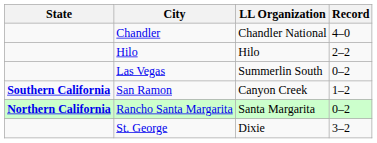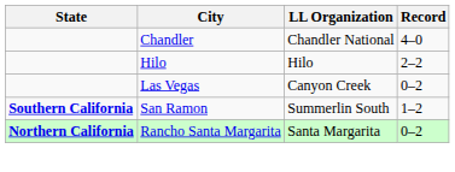 <table class="wikitable">
 <tr>
 <th>State</th>
 <th>City</th>
 <th>LL Organization</th>
 <th>Record</th>
 </tr>
 <tr>
 <td><strong></strong></td>
 <td><a href='#'>Chandler</a></td>
 <td>Chandler National</td>
 <td>4–0</td>
 </tr>
 <tr>
 <td><strong></strong></td>
 <td><a href='#'>Hilo</a></td>
 <td>Hilo</td>
 <td>2–2</td>
 </tr>
 <tr>
 <td><strong></strong></td>
 <td><a href='#'>Las Vegas</a></td>
-<td>Summerlin South</td>
+<td>Canyon Creek</td>
 <td>0–2</td>
 </tr>
 <tr>
 <td> <strong><a href='#'>Southern California</a></strong></td>
 <td><a href='#'>San Ramon</a></td>
-<td>Canyon Creek</td>
+<td>Summerlin South</td>
 <td>1–2</td>
 </tr>
 <tr bgcolor="ccffcc">
 <td> <strong><a href='#'>Northern California</a></strong></td>
 <td><a href='#'>Rancho Santa Margarita</a></td>
 <td>Santa Margarita</td>
 <td>0–2</td>
 </tr>
-<tr>
-<td><strong></strong></td>
-<td><a href='#'>St. George</a></td>
-<td>Dixie</td>
-<td>3–2</td>
-</tr>
 </table>
